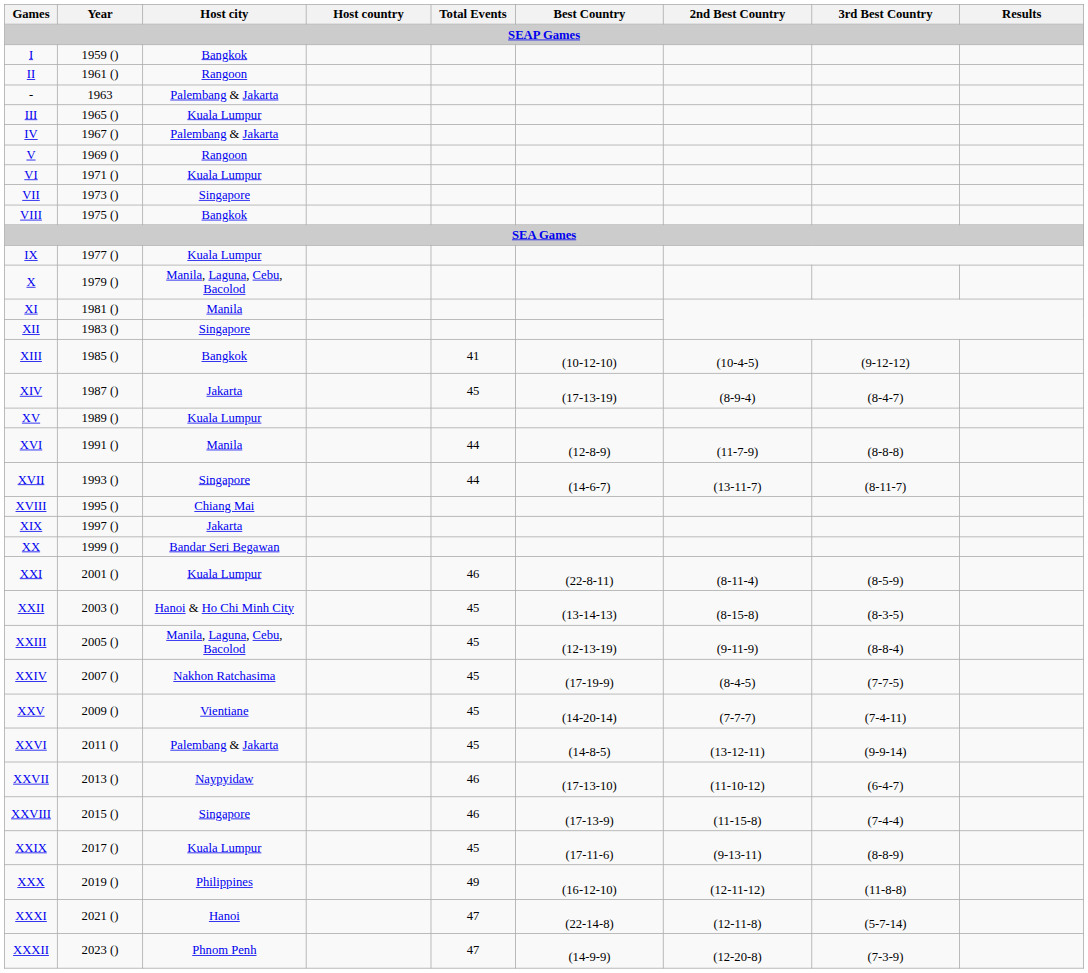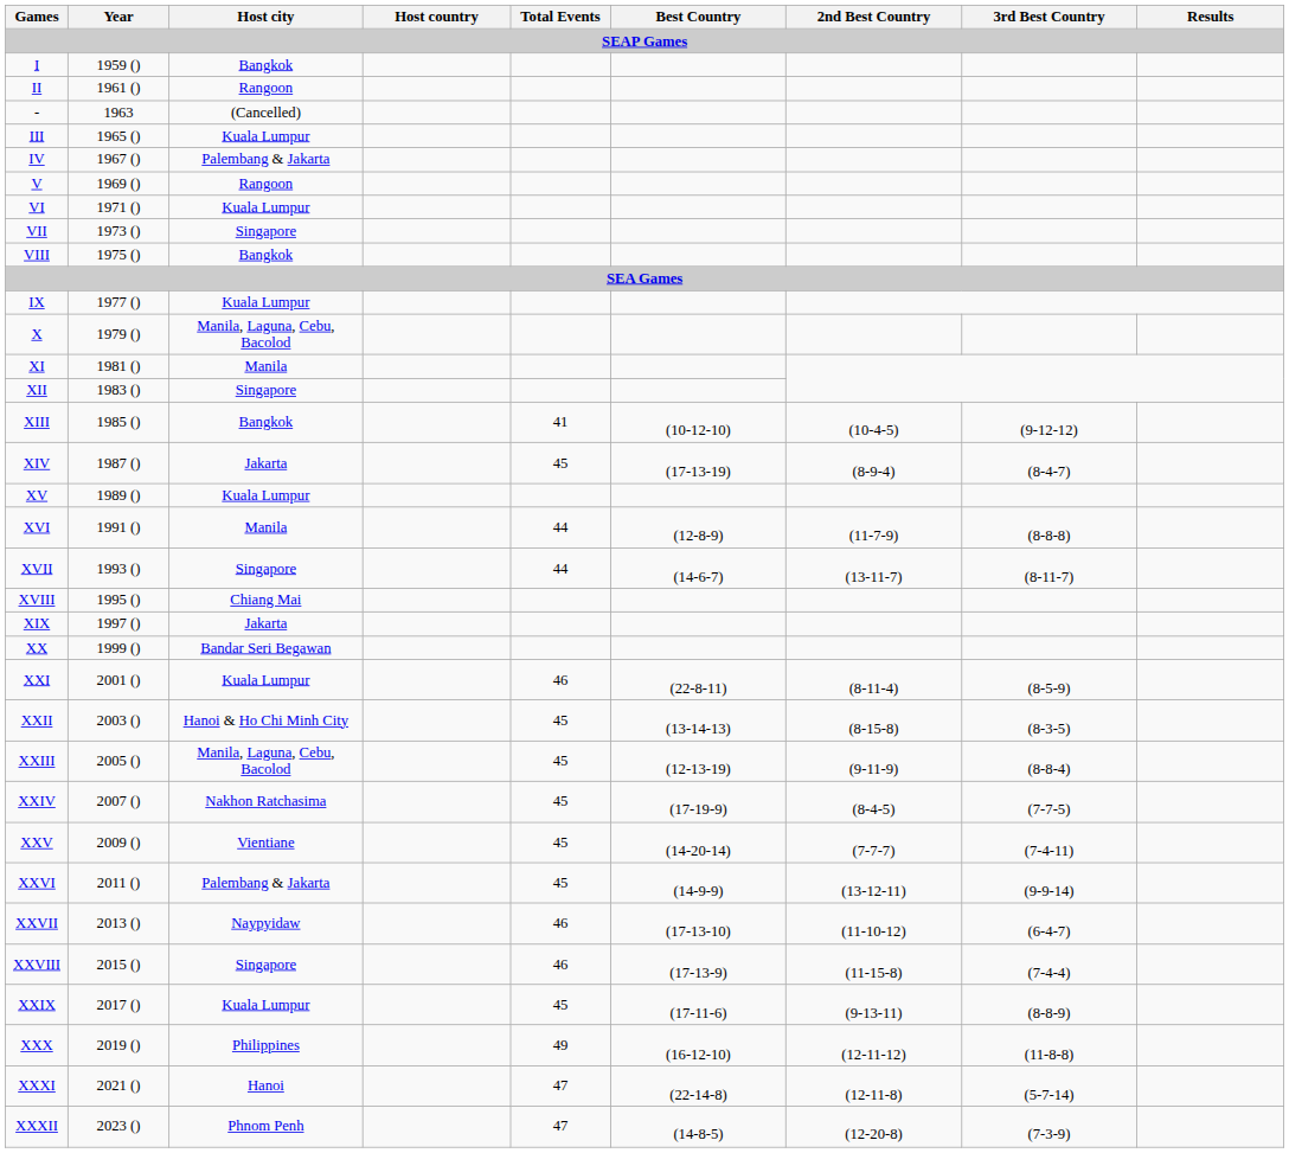 <table class=wikitable style="text-align:center">
 <tr>
 <th width=60>Games</th>
 <th width=100>Year</th>
 <th width=200>Host city</th>
 <th width=150>Host country</th>
 <th width=100>Total Events</th>
 <th width=180>Best Country</th>
 <th width=180>2nd Best Country</th>
 <th width=180>3rd Best Country</th>
 <th width=150>Results</th>
 </tr>
 <tr>
 <td colspan="9" bgcolor="#cccccc"align=center><strong><a href='#'>SEAP Games</a></strong></td>
 </tr>
 <tr>
 <td><a href='#'>I</a></td>
 <td>1959 ()</td>
 <td><a href='#'>Bangkok</a></td>
 <td></td>
 <td></td>
 <td></td>
 <td></td>
 <td></td>
 <td></td>
 </tr>
 <tr>
 <td><a href='#'>II</a></td>
 <td>1961 ()</td>
 <td><a href='#'>Rangoon</a></td>
 <td></td>
 <td></td>
 <td></td>
 <td></td>
 <td></td>
 <td></td>
 </tr>
 <tr>
 <td>-</td>
 <td>1963</td>
-<td><a href='#'>Palembang</a> & <a href='#'>Jakarta</a></td>
+<td>(Cancelled)</td>
 <td></td>
 <td></td>
 <td></td>
 <td></td>
 <td></td>
 <td></td>
 </tr>
 <tr>
 <td><a href='#'>III</a></td>
 <td>1965 ()</td>
 <td><a href='#'>Kuala Lumpur</a></td>
 <td></td>
 <td></td>
 <td></td>
 <td></td>
 <td></td>
 <td></td>
 </tr>
 <tr>
 <td><a href='#'>IV</a></td>
 <td>1967 ()</td>
 <td><a href='#'>Palembang</a> & <a href='#'>Jakarta</a></td>
 <td></td>
 <td></td>
 <td></td>
 <td></td>
 <td></td>
 <td></td>
 </tr>
 <tr>
 <td><a href='#'>V</a></td>
 <td>1969 ()</td>
 <td><a href='#'>Rangoon</a></td>
 <td></td>
 <td></td>
 <td></td>
 <td></td>
 <td></td>
 <td></td>
 </tr>
 <tr>
 <td><a href='#'>VI</a></td>
 <td>1971 ()</td>
 <td><a href='#'>Kuala Lumpur</a></td>
 <td></td>
 <td></td>
 <td></td>
 <td></td>
 <td></td>
 <td></td>
 </tr>
 <tr>
 <td><a href='#'>VII</a></td>
 <td>1973 ()</td>
 <td><a href='#'>Singapore</a></td>
 <td></td>
 <td></td>
 <td></td>
 <td></td>
 <td></td>
 <td></td>
 </tr>
 <tr>
 <td><a href='#'>VIII</a></td>
 <td>1975 ()</td>
 <td><a href='#'>Bangkok</a></td>
 <td></td>
 <td></td>
 <td></td>
 <td></td>
 <td></td>
 <td></td>
 </tr>
 <tr>
 <td colspan="9" bgcolor="#cccccc"align=center><strong><a href='#'>SEA Games</a></strong></td>
 </tr>
 <tr>
 <td><a href='#'>IX</a></td>
 <td>1977 ()</td>
 <td><a href='#'>Kuala Lumpur</a></td>
 <td></td>
 <td></td>
 <td></td>
 </tr>
 <tr>
 <td><a href='#'>X</a></td>
 <td>1979 ()</td>
 <td><a href='#'>Manila</a>, <a href='#'>Laguna</a>, <a href='#'>Cebu</a>, <a href='#'>Bacolod</a></td>
 <td></td>
 <td></td>
 <td></td>
 <td></td>
 <td></td>
 <td></td>
 </tr>
 <tr>
 <td><a href='#'>XI</a></td>
 <td>1981 ()</td>
 <td><a href='#'>Manila</a></td>
 <td></td>
 <td></td>
 <td></td>
 </tr>
 <tr>
 <td><a href='#'>XII</a></td>
 <td>1983 ()</td>
 <td><a href='#'>Singapore</a></td>
 <td></td>
 <td></td>
 <td></td>
 </tr>
 <tr>
 <td><a href='#'>XIII</a></td>
 <td>1985 ()</td>
 <td><a href='#'>Bangkok</a></td>
 <td></td>
 <td>41</td>
 <td> <br> (10-12-10) <br></td>
 <td> <br> (10-4-5) <br></td>
 <td> <br> (9-12-12) <br></td>
 <td></td>
 </tr>
 <tr>
 <td><a href='#'>XIV</a></td>
 <td>1987 ()</td>
 <td><a href='#'>Jakarta</a></td>
 <td></td>
 <td>45</td>
 <td> <br> (17-13-19) <br></td>
 <td> <br> (8-9-4) <br></td>
 <td> <br> (8-4-7) <br></td>
 <td></td>
 </tr>
 <tr>
 <td><a href='#'>XV</a></td>
 <td>1989 ()</td>
 <td><a href='#'>Kuala Lumpur</a></td>
 <td></td>
 <td></td>
 <td></td>
 <td></td>
 <td></td>
 <td></td>
 </tr>
 <tr>
 <td><a href='#'>XVI</a></td>
 <td>1991 ()</td>
 <td><a href='#'>Manila</a></td>
 <td></td>
 <td>44</td>
 <td> <br> (12-8-9) <br></td>
 <td> <br> (11-7-9) <br></td>
 <td> <br> (8-8-8) <br></td>
 <td></td>
 </tr>
 <tr>
 <td><a href='#'>XVII</a></td>
 <td>1993 ()</td>
 <td><a href='#'>Singapore</a></td>
 <td></td>
 <td>44</td>
 <td> <br> (14-6-7) <br></td>
 <td> <br> (13-11-7) <br></td>
 <td> <br> (8-11-7) <br></td>
 <td></td>
 </tr>
 <tr>
 <td><a href='#'>XVIII</a></td>
 <td>1995 ()</td>
 <td><a href='#'>Chiang Mai</a></td>
 <td></td>
 <td></td>
 <td></td>
 <td></td>
 <td></td>
 <td></td>
 </tr>
 <tr>
 <td><a href='#'>XIX</a></td>
 <td>1997 ()</td>
 <td><a href='#'>Jakarta</a></td>
 <td></td>
 <td></td>
 <td></td>
 <td></td>
 <td></td>
 <td></td>
 </tr>
 <tr>
 <td><a href='#'>XX</a></td>
 <td>1999 ()</td>
 <td><a href='#'>Bandar Seri Begawan</a></td>
 <td></td>
 <td></td>
 <td></td>
 <td></td>
 <td></td>
 <td></td>
 </tr>
 <tr>
 <td><a href='#'>XXI</a></td>
 <td>2001 ()</td>
 <td><a href='#'>Kuala Lumpur</a></td>
 <td></td>
 <td>46</td>
 <td> <br> (22-8-11) <br></td>
 <td> <br> (8-11-4) <br></td>
 <td> <br> (8-5-9) <br></td>
 <td></td>
 </tr>
 <tr>
 <td><a href='#'>XXII</a></td>
 <td>2003 ()</td>
 <td><a href='#'>Hanoi</a> & <a href='#'>Ho Chi Minh City</a></td>
 <td></td>
 <td>45</td>
 <td> <br> (13-14-13) <br></td>
 <td> <br> (8-15-8) <br></td>
 <td> <br> (8-3-5) <br></td>
 <td></td>
 </tr>
 <tr>
 <td><a href='#'>XXIII</a></td>
 <td>2005 ()</td>
 <td><a href='#'>Manila</a>, <a href='#'>Laguna</a>, <a href='#'>Cebu</a>, <a href='#'>Bacolod</a></td>
 <td></td>
 <td>45</td>
 <td> <br> (12-13-19) <br></td>
 <td> <br> (9-11-9) <br></td>
 <td> <br> (8-8-4) <br></td>
 <td></td>
 </tr>
 <tr>
 <td><a href='#'>XXIV</a></td>
 <td>2007 ()</td>
 <td><a href='#'>Nakhon Ratchasima</a></td>
 <td></td>
 <td>45</td>
 <td> <br> (17-19-9) <br></td>
 <td> <br> (8-4-5) <br></td>
 <td> <br> (7-7-5) <br></td>
 <td></td>
 </tr>
 <tr>
 <td><a href='#'>XXV</a></td>
 <td>2009 ()</td>
 <td><a href='#'>Vientiane</a></td>
 <td></td>
 <td>45</td>
 <td> <br> (14-20-14) <br></td>
 <td> <br> (7-7-7) <br></td>
 <td> <br> (7-4-11) <br></td>
 <td></td>
 </tr>
 <tr>
 <td><a href='#'>XXVI</a></td>
 <td>2011 ()</td>
 <td><a href='#'>Palembang</a> & <a href='#'>Jakarta</a></td>
 <td></td>
 <td>45</td>
-<td> <br> (14-8-5) <br></td>
+<td> <br> (14-9-9) <br></td>
 <td> <br> (13-12-11) <br></td>
 <td> <br> (9-9-14) <br></td>
 <td></td>
 </tr>
 <tr>
 <td><a href='#'>XXVII</a></td>
 <td>2013 ()</td>
 <td><a href='#'>Naypyidaw</a></td>
 <td></td>
 <td>46</td>
 <td> <br> (17-13-10) <br></td>
 <td> <br> (11-10-12) <br></td>
 <td> <br> (6-4-7) <br></td>
 <td></td>
 </tr>
 <tr>
 <td><a href='#'>XXVIII</a></td>
 <td>2015 ()</td>
 <td><a href='#'>Singapore</a></td>
 <td></td>
 <td>46</td>
 <td> <br> (17-13-9) <br></td>
 <td> <br> (11-15-8) <br></td>
 <td> <br> (7-4-4) <br></td>
 <td></td>
 </tr>
 <tr>
 <td><a href='#'>XXIX</a></td>
 <td>2017 ()</td>
 <td><a href='#'>Kuala Lumpur</a></td>
 <td></td>
 <td>45</td>
 <td> <br> (17-11-6) <br></td>
 <td> <br> (9-13-11) <br></td>
 <td> <br> (8-8-9) <br></td>
 <td></td>
 </tr>
 <tr>
 <td><a href='#'>XXX</a></td>
 <td>2019 ()</td>
 <td><a href='#'>Philippines</a></td>
 <td></td>
 <td>49</td>
 <td> <br> (16-12-10) <br></td>
 <td> <br> (12-11-12) <br></td>
 <td> <br> (11-8-8) <br></td>
 <td></td>
 </tr>
 <tr>
 <td><a href='#'>XXXI</a></td>
 <td>2021 ()</td>
 <td><a href='#'>Hanoi</a></td>
 <td></td>
 <td>47</td>
 <td> <br> (22-14-8) <br></td>
 <td> <br> (12-11-8) <br></td>
 <td> <br> (5-7-14) <br></td>
 <td></td>
 </tr>
 <tr>
 <td><a href='#'>XXXII</a></td>
 <td>2023 ()</td>
 <td><a href='#'>Phnom Penh</a></td>
 <td></td>
 <td>47</td>
-<td> <br> (14-9-9) <br></td>
+<td> <br> (14-8-5) <br></td>
 <td> <br> (12-20-8) <br></td>
 <td> <br> (7-3-9) <br></td>
 <td></td>
 </tr>
 </table>
